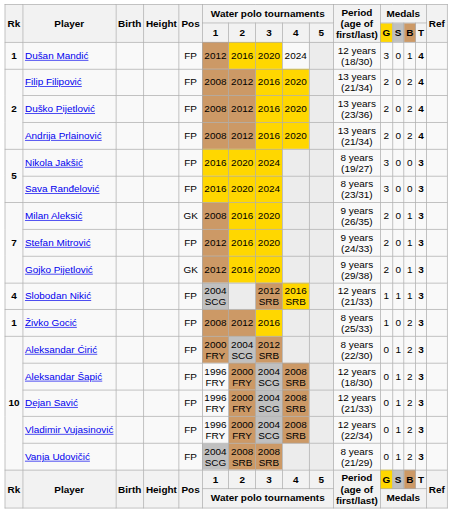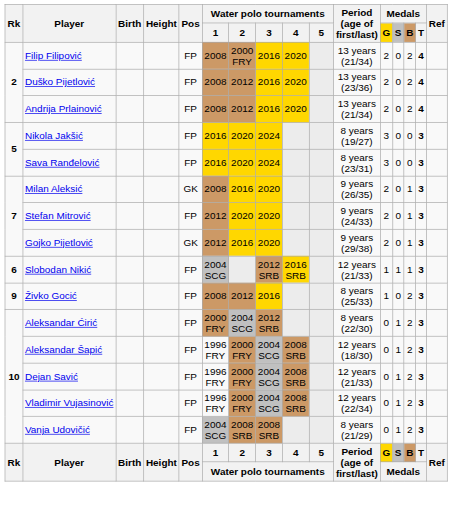 <table class="wikitable sortable" style="text-align: center; font-size: 90%; margin-left: 1em;">
 <tr>
 <th rowspan="2">Rk</th>
 <th rowspan="2">Player</th>
 <th rowspan="2">Birth</th>
 <th rowspan="2">Height</th>
 <th rowspan="2">Pos</th>
 <th colspan="5">Water polo tournaments</th>
 <th rowspan="2">Period<br>(age of<br>first/last)</th>
 <th colspan="4">Medals</th>
 <th rowspan="2" class="unsortable">Ref</th>
 </tr>
 <tr>
 <th>1</th>
 <th style="width: 2em;" class="unsortable">2</th>
 <th style="width: 2em;" class="unsortable">3</th>
 <th style="width: 2em;" class="unsortable">4</th>
 <th style="width: 2em;" class="unsortable">5</th>
 <th style="background-color: gold;">G</th>
 <th style="background-color: silver;">S</th>
 <th style="background-color: #cc9966;">B</th>
 <th>T</th>
 </tr>
 <tr>
-<td><strong>1</strong></td>
-<td style="text-align: left;" data-sort-value="Mandić, Dušan"><a href='#'>Dušan Mandić</a></td>
-<td></td>
-<td></td>
-<td>FP</td>
-<td style="background-color: #cc9966;">2012</td>
-<td style="background-color: gold;">2016</td>
-<td style="background-color: gold;">2020</td>
-<td tyle="background-color: gold;">2024</td>
-<td style="background-color: #ececec;"></td>
-<td>12 years<br>(18/30)</td>
-<td>3</td>
-<td>0</td>
-<td>1</td>
-<td><strong>4</strong></td>
-<td></td>
-</tr>
-<tr>
 <td rowspan="3"><strong>2</strong></td>
 <td style="text-align: left;" data-sort-value="Filipović, Filip"><a href='#'>Filip Filipović</a></td>
 <td></td>
 <td></td>
 <td>FP</td>
 <td style="background-color: #cc9966;">2008</td>
-<td style="background-color: #cc9966;">2012</td>
+<td style="background-color: #cc9966;">2000<br>FRY</td>
 <td style="background-color: gold;">2016</td>
 <td style="background-color: gold;">2020</td>
 <td style="background-color: #ececec;"></td>
 <td>13 years<br>(21/34)</td>
 <td>2</td>
 <td>0</td>
 <td>2</td>
 <td><strong>4</strong></td>
 <td></td>
 </tr>
 <tr>
 <td style="text-align: left;" data-sort-value="Pijetlović, Duško"><a href='#'>Duško Pijetlović</a></td>
 <td></td>
 <td></td>
 <td>FP</td>
 <td style="background-color: #cc9966;">2008</td>
 <td style="background-color: #cc9966;">2012</td>
 <td style="background-color: gold;">2016</td>
 <td style="background-color: gold;">2020</td>
 <td style="background-color: #ececec;"></td>
 <td>13 years<br>(23/36)</td>
 <td>2</td>
 <td>0</td>
 <td>2</td>
 <td><strong>4</strong></td>
 <td></td>
 </tr>
 <tr>
 <td style="text-align: left;" data-sort-value="Prlainović, Andrija"><a href='#'>Andrija Prlainović</a></td>
 <td></td>
 <td></td>
 <td>FP</td>
 <td style="background-color: #cc9966;">2008</td>
 <td style="background-color: #cc9966;">2012</td>
 <td style="background-color: gold;">2016</td>
 <td style="background-color: gold;">2020</td>
 <td style="background-color: #ececec;"></td>
 <td>13 years<br>(21/34)</td>
 <td>2</td>
 <td>0</td>
 <td>2</td>
 <td><strong>4</strong></td>
 <td></td>
 </tr>
 <tr>
 <td rowspan="2"><strong>5</strong></td>
 <td style="text-align: left;" data-sort-value="Jakšić, Nikola "><a href='#'>Nikola Jakšić</a></td>
 <td></td>
 <td></td>
 <td>FP</td>
 <td style="background-color: gold;">2016</td>
 <td style="background-color: gold;">2020</td>
 <td style="background-color: gold;">2024</td>
 <td style="background-color: #ececec;"></td>
 <td style="background-color: #ececec;"></td>
 <td>8 years<br>(19/27)</td>
 <td>3</td>
 <td>0</td>
 <td>0</td>
 <td><strong>3</strong></td>
 <td></td>
 </tr>
 <tr>
 <td style="text-align: left;" data-sort-value="Ranđelović, Sava"><a href='#'>Sava Ranđelović</a></td>
 <td></td>
 <td></td>
 <td>FP</td>
 <td style="background-color: gold;">2016</td>
 <td style="background-color: gold;">2020</td>
 <td style="background-color: gold;">2024</td>
 <td style="background-color: #ececec;"></td>
 <td style="background-color: #ececec;"></td>
 <td>8 years<br>(23/31)</td>
 <td>3</td>
 <td>0</td>
 <td>0</td>
 <td><strong>3</strong></td>
 <td></td>
 </tr>
 <tr>
 <td rowspan="3"><strong>7</strong></td>
 <td style="text-align: left;" data-sort-value="Aleksić, Milan"><a href='#'>Milan Aleksić</a></td>
 <td></td>
 <td></td>
 <td>GK</td>
 <td style="background-color: #cc9966;">2008</td>
 <td style="background-color: gold;">2016</td>
 <td style="background-color: gold;">2020</td>
 <td style="background-color: #ececec;"></td>
 <td style="background-color: #ececec;"></td>
 <td>9 years<br>(26/35)</td>
 <td>2</td>
 <td>0</td>
 <td>1</td>
 <td><strong>3</strong></td>
 <td></td>
 </tr>
 <tr>
 <td style="text-align: left;" data-sort-value="Mitrović, Stefan"><a href='#'>Stefan Mitrović</a></td>
 <td></td>
 <td></td>
 <td>FP</td>
 <td style="background-color: #cc9966;">2012</td>
-<td style="background-color: gold;">2016</td>
+<td style="background-color: gold;">2020</td>
 <td style="background-color: gold;">2020</td>
 <td style="background-color: #ececec;"></td>
 <td style="background-color: #ececec;"></td>
 <td>9 years<br>(24/33)</td>
 <td>2</td>
 <td>0</td>
 <td>1</td>
 <td><strong>3</strong></td>
 <td></td>
 </tr>
 <tr>
 <td style="text-align: left;" data-sort-value="Pijetlović, Gojko"><a href='#'>Gojko Pijetlović</a></td>
 <td></td>
 <td></td>
 <td>GK</td>
 <td style="background-color: #cc9966;">2012</td>
 <td style="background-color: gold;">2016</td>
 <td style="background-color: gold;">2020</td>
 <td style="background-color: #ececec;"></td>
 <td style="background-color: #ececec;"></td>
 <td>9 years<br>(29/38)</td>
 <td>2</td>
 <td>0</td>
 <td>1</td>
 <td><strong>3</strong></td>
 <td></td>
 </tr>
 <tr>
-<td><strong>4</strong></td>
+<td><strong>6</strong></td>
 <td style="text-align: left;" data-sort-value="Nikić, Slobodan"><a href='#'>Slobodan Nikić</a></td>
 <td></td>
 <td></td>
 <td>FP</td>
 <td style="background-color: silver;">2004<br>SCG</td>
 <td style="background-color: #ececec;"></td>
 <td style="background-color: #cc9966;">2012<br>SRB</td>
 <td style="background-color: gold;">2016<br>SRB</td>
 <td style="background-color: #ececec;"></td>
 <td>12 years<br>(21/33)</td>
 <td>1</td>
 <td>1</td>
 <td>1</td>
 <td><strong>3</strong></td>
 <td></td>
 </tr>
 <tr>
-<td><strong>1</strong></td>
+<td><strong>9</strong></td>
 <td style="text-align: left;" data-sort-value="Gocić, Živko"><a href='#'>Živko Gocić</a></td>
 <td></td>
 <td></td>
 <td>FP</td>
 <td style="background-color: #cc9966;">2008</td>
 <td style="background-color: #cc9966;">2012</td>
 <td style="background-color: gold;">2016</td>
 <td style="background-color: #ececec;"></td>
 <td style="background-color: #ececec;"></td>
 <td>8 years<br>(25/33)</td>
 <td>1</td>
 <td>0</td>
 <td>2</td>
 <td><strong>3</strong></td>
 <td></td>
 </tr>
 <tr>
 <td rowspan="5"><strong>10</strong></td>
 <td style="text-align: left;" data-sort-value="Ćirić, Aleksandar"><a href='#'>Aleksandar Ćirić</a></td>
 <td></td>
 <td></td>
 <td>FP</td>
 <td style="background-color: #cc9966;">2000<br>FRY</td>
 <td style="background-color: silver;">2004<br>SCG</td>
 <td style="background-color: #cc9966;">2012<br>SRB</td>
 <td style="background-color: #ececec;"></td>
 <td style="background-color: #ececec;"></td>
 <td>8 years<br>(22/30)</td>
 <td>0</td>
 <td>1</td>
 <td>2</td>
 <td><strong>3</strong></td>
 <td></td>
 </tr>
 <tr>
 <td style="text-align: left;" data-sort-value="Šapić, Aleksandar"><a href='#'>Aleksandar Šapić</a></td>
 <td></td>
 <td></td>
 <td>FP</td>
 <td>1996<br>FRY</td>
 <td style="background-color: #cc9966;">2000<br>FRY</td>
 <td style="background-color: silver;">2004<br>SCG</td>
 <td style="background-color: #cc9966;">2008<br>SRB</td>
 <td style="background-color: #ececec;"></td>
 <td>12 years<br>(18/30)</td>
 <td>0</td>
 <td>1</td>
 <td>2</td>
 <td><strong>3</strong></td>
 <td></td>
 </tr>
 <tr>
 <td style="text-align: left;" data-sort-value="Savić, Dejan"><a href='#'>Dejan Savić</a></td>
 <td></td>
 <td></td>
 <td>FP</td>
 <td>1996<br>FRY</td>
 <td style="background-color: #cc9966;">2000<br>FRY</td>
 <td style="background-color: silver;">2004<br>SCG</td>
 <td style="background-color: #cc9966;">2008<br>SRB</td>
 <td style="background-color: #ececec;"></td>
 <td>12 years<br>(21/33)</td>
 <td>0</td>
 <td>1</td>
 <td>2</td>
 <td><strong>3</strong></td>
 <td></td>
 </tr>
 <tr>
 <td style="text-align: left;" data-sort-value="Vujasinović, Vladimir"><a href='#'>Vladimir Vujasinović</a></td>
 <td></td>
 <td></td>
 <td>FP</td>
 <td>1996<br>FRY</td>
 <td style="background-color: #cc9966;">2000<br>FRY</td>
 <td style="background-color: silver;">2004<br>SCG</td>
 <td style="background-color: #cc9966;">2008<br>SRB</td>
 <td style="background-color: #ececec;"></td>
 <td>12 years<br>(22/34)</td>
 <td>0</td>
 <td>1</td>
 <td>2</td>
 <td><strong>3</strong></td>
 <td></td>
 </tr>
 <tr>
 <td style="text-align: left;" data-sort-value="Udovičić, Vanja"><a href='#'>Vanja Udovičić</a></td>
 <td></td>
 <td></td>
 <td>FP</td>
 <td style="background-color: silver;">2004<br>SCG</td>
 <td style="background-color: #cc9966;">2008<br>SRB</td>
 <td style="background-color: #cc9966;">2008<br>SRB</td>
 <td style="background-color: #ececec;"></td>
 <td style="background-color: #ececec;"></td>
 <td>8 years<br>(21/29)</td>
 <td>0</td>
 <td>1</td>
 <td>2</td>
 <td><strong>3</strong></td>
 <td></td>
 </tr>
 <tr>
 <th rowspan="2">Rk</th>
 <th rowspan="2">Player</th>
 <th rowspan="2">Birth</th>
 <th rowspan="2">Height</th>
 <th rowspan="2">Pos</th>
 <th>1</th>
 <th>2</th>
 <th>3</th>
 <th>4</th>
 <th>5</th>
 <th rowspan="2">Period<br>(age of<br>first/last)</th>
 <th style="background-color: gold;">G</th>
 <th style="background-color: silver;">S</th>
 <th style="background-color: #cc9966;">B</th>
 <th>T</th>
 <th rowspan="2">Ref</th>
 </tr>
 <tr>
 <th colspan="5">Water polo tournaments</th>
 <th colspan="4">Medals</th>
 </tr>
 </table>
